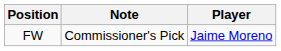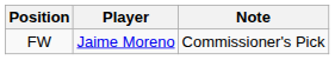 <table class=wikitable>
 <tr>
 <th>Position</th>
+<th>Player</th>
 <th>Note</th>
-<th>Player</th>
 </tr>
 <tr>
 <td align=center>FW</td>
+<td> <a href='#'>Jaime Moreno</a></td>
 <td>Commissioner's Pick</td>
-<td> <a href='#'>Jaime Moreno</a></td>
 </tr>
 </table>
